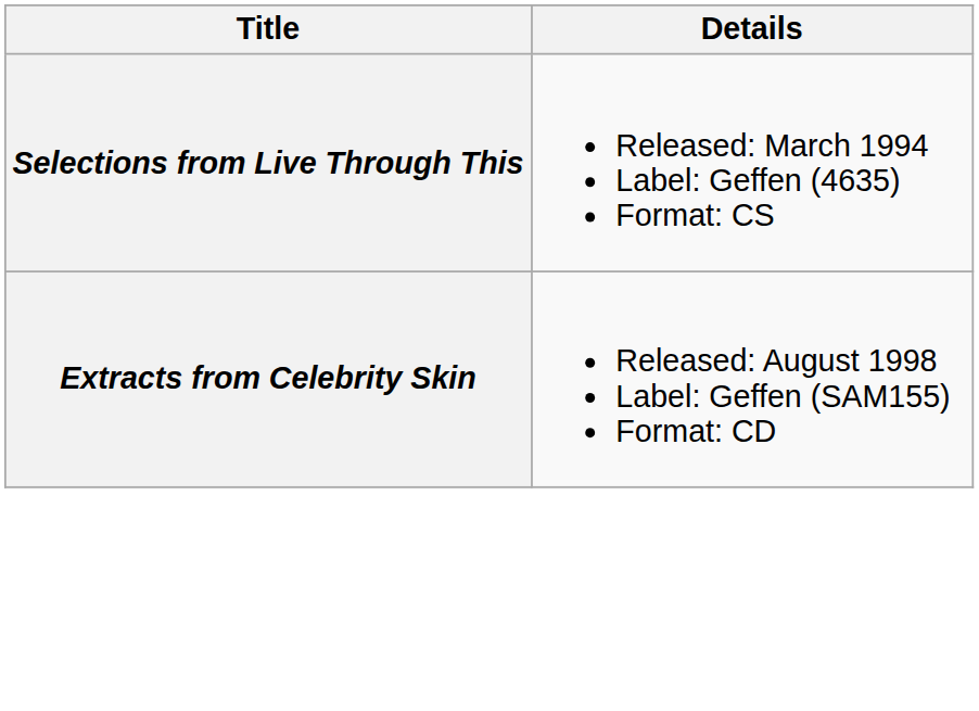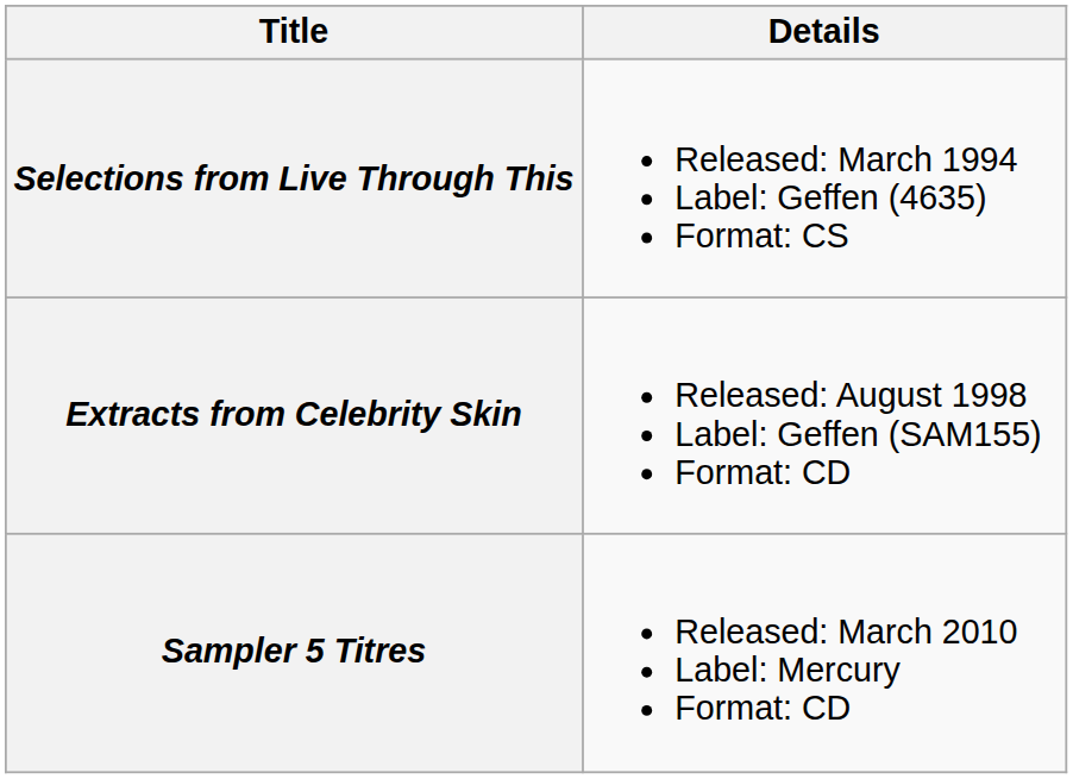 <table class="wikitable plainrowheaders">
 <tr>
 <th>Title</th>
 <th width="220">Details</th>
 </tr>
 <tr>
 <th scope="row"><em>Selections from Live Through This</em></th>
 <td><br><ul><li>Released: March 1994</li><li>Label: Geffen (4635)</li><li>Format: CS</li></ul></td>
 </tr>
 <tr>
 <th scope="row"><em>Extracts from Celebrity Skin</em></th>
 <td><br><ul><li>Released: August 1998</li><li>Label: Geffen (SAM155)</li><li>Format: CD</li></ul></td>
 </tr>
+<tr>
+<th scope="row"><em>Sampler 5 Titres</em></th>
+<td><br><ul><li>Released: March 2010</li><li>Label: Mercury</li><li>Format: CD</li></ul></td>
+</tr>
 </table>
